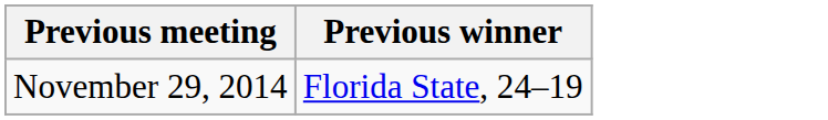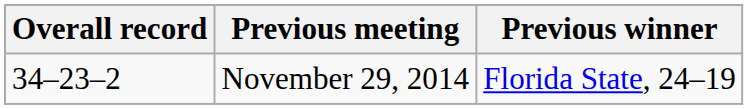 <table class="wikitable">
 <tr>
+<th>Overall record</th>
 <th>Previous meeting</th>
 <th>Previous winner</th>
 </tr>
 <tr>
+<td>34–23–2</td>
 <td>November 29, 2014</td>
 <td><a href='#'>Florida State</a>, 24–19</td>
 </tr>
 </table>
